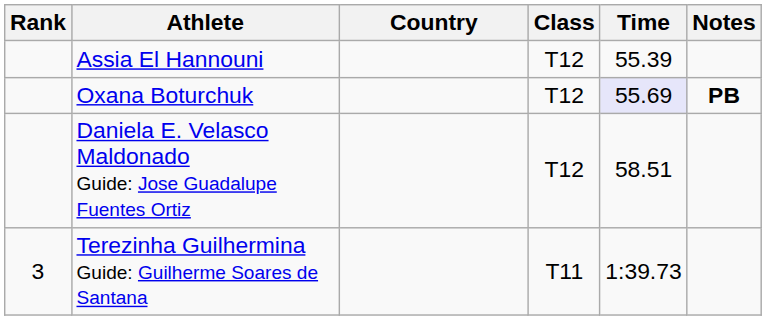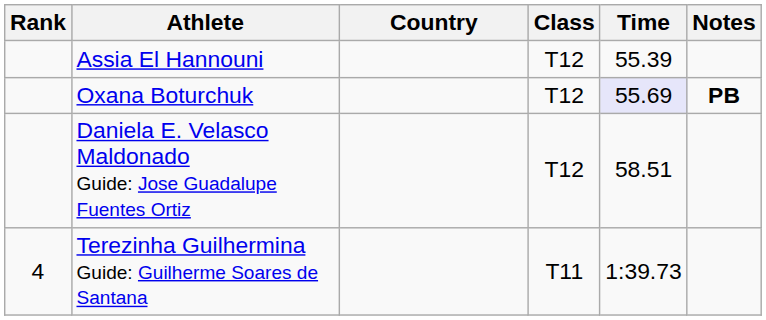 <table class="wikitable sortable" style="text-align:center">
 <tr>
 <th>Rank</th>
 <th style="width:180px">Athlete</th>
 <th style="width:125px">Country</th>
 <th>Class</th>
 <th>Time</th>
 <th>Notes</th>
 </tr>
 <tr>
 <td></td>
 <td style="text-align:left;"><a href='#'>Assia El Hannouni</a></td>
 <td style="text-align:left;"></td>
 <td>T12</td>
 <td>55.39</td>
 <td></td>
 </tr>
 <tr>
 <td></td>
 <td style="text-align:left;"><a href='#'>Oxana Boturchuk</a></td>
 <td style="text-align:left;"></td>
 <td>T12</td>
 <td style="background: lavender;">55.69</td>
 <td><strong>PB</strong></td>
 </tr>
 <tr>
 <td></td>
 <td style="text-align:left;"><a href='#'>Daniela E. Velasco Maldonado</a><br><small>Guide: <a href='#'>Jose Guadalupe Fuentes Ortiz</a></small></td>
 <td style="text-align:left;"></td>
 <td>T12</td>
 <td>58.51</td>
 <td></td>
 </tr>
 <tr>
-<td>3</td>
+<td>4</td>
 <td style="text-align:left;"><a href='#'>Terezinha Guilhermina</a><br><small>Guide: <a href='#'>Guilherme Soares de Santana</a></small></td>
 <td style="text-align:left;"></td>
 <td>T11</td>
 <td>1:39.73</td>
 <td></td>
 </tr>
 </table>
